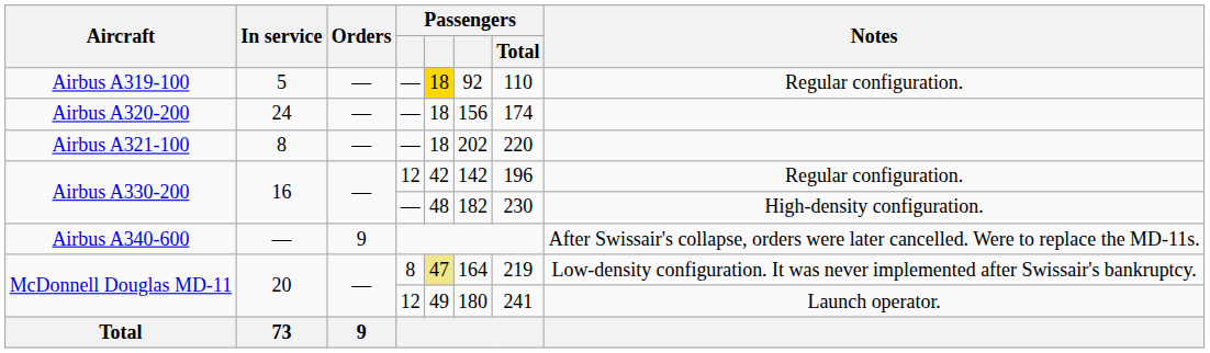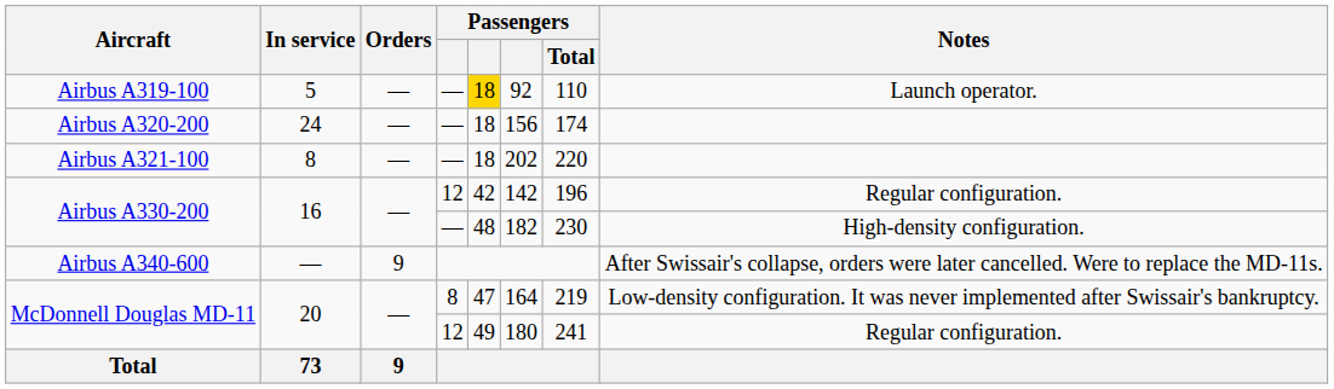 <table class="wikitable" style="border-collapse:collapse; text-align:center">
 <tr>
 <th rowspan="2">Aircraft</th>
 <th rowspan="2">In service</th>
 <th rowspan="2">Orders</th>
 <th colspan="4">Passengers</th>
 <th rowspan="2">Notes</th>
 </tr>
 <tr>
 <th></th>
 <th></th>
 <th></th>
 <th>Total</th>
 </tr>
 <tr>
 <td><a href='#'>Airbus A319-100</a></td>
 <td>5</td>
 <td>—</td>
 <td>—</td>
 <td style="background: gold;">18</td>
 <td>92</td>
 <td>110</td>
-<td>Regular configuration.</td>
+<td>Launch operator.</td>
 </tr>
 <tr>
 <td><a href='#'>Airbus A320-200</a></td>
 <td>24</td>
 <td>—</td>
 <td>—</td>
 <td>18</td>
 <td>156</td>
 <td>174</td>
 <td></td>
 </tr>
 <tr>
 <td><a href='#'>Airbus A321-100</a></td>
 <td>8</td>
 <td>—</td>
 <td>—</td>
 <td>18</td>
 <td>202</td>
 <td>220</td>
 <td></td>
 </tr>
 <tr>
 <td rowspan="2"><a href='#'>Airbus A330-200</a></td>
 <td rowspan="2">16</td>
 <td rowspan="2">—</td>
 <td>12</td>
 <td>42</td>
 <td>142</td>
 <td>196</td>
 <td>Regular configuration.</td>
 </tr>
 <tr>
 <td>—</td>
 <td>48</td>
 <td>182</td>
 <td>230</td>
 <td>High-density configuration.</td>
 </tr>
 <tr>
 <td><a href='#'>Airbus A340-600</a></td>
 <td>—</td>
 <td>9</td>
 <td colspan="4" style="text-align: center;" class="unsortable"></td>
 <td>After Swissair's collapse, orders were later cancelled. Were to replace the MD-11s.</td>
 </tr>
 <tr>
 <td rowspan="2"><a href='#'>McDonnell Douglas MD-11</a></td>
 <td rowspan="2">20</td>
 <td rowspan="2">—</td>
 <td>8</td>
-<td style="background: khaki;">47</td>
+<td>47</td>
 <td>164</td>
 <td>219</td>
 <td>Low-density configuration. It was never implemented after Swissair's bankruptcy.</td>
 </tr>
 <tr>
 <td>12</td>
 <td>49</td>
 <td>180</td>
 <td>241</td>
-<td>Launch operator.</td>
+<td>Regular configuration.</td>
 </tr>
 <tr>
 <th>Total</th>
 <th>73</th>
 <th>9</th>
 <th colspan="4"></th>
 <th></th>
 </tr>
 </table>
